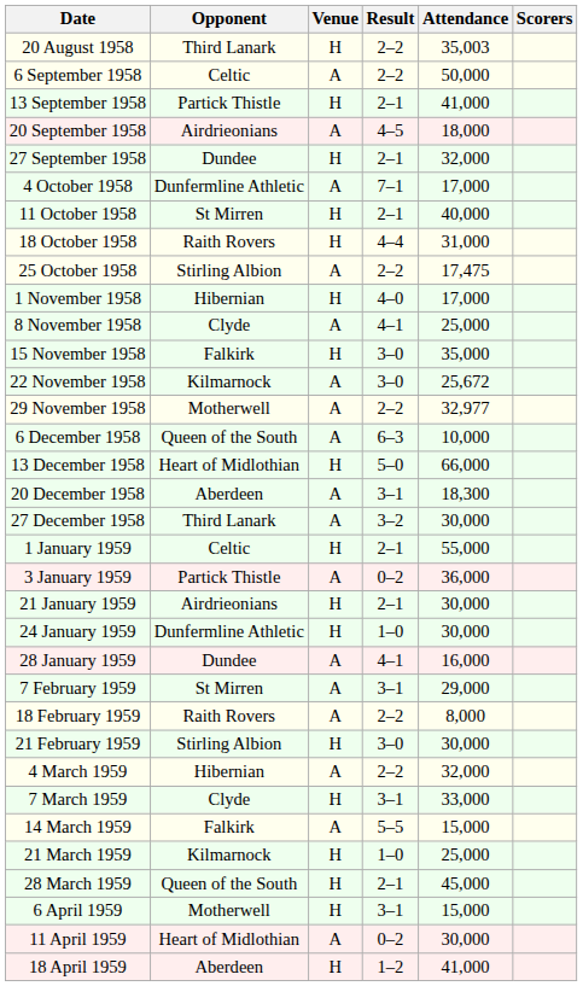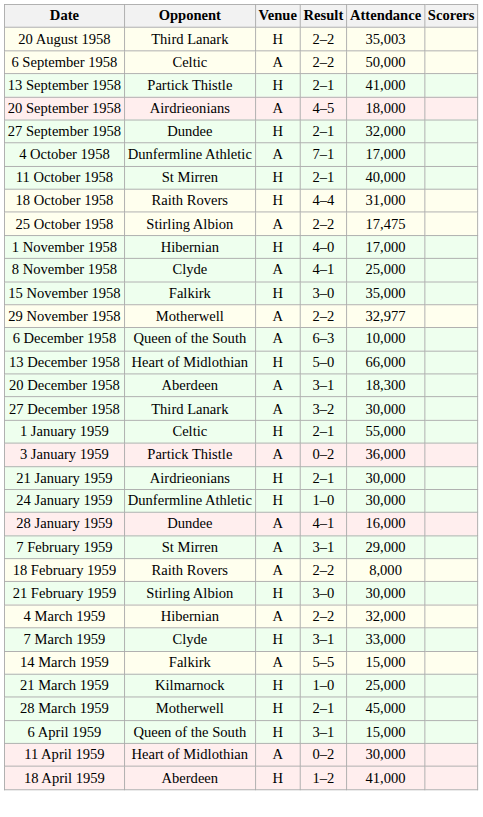 <table class="wikitable sortable" style="font-size:100%; text-align:center">
 <tr>
 <th>Date</th>
 <th>Opponent</th>
 <th>Venue</th>
 <th>Result</th>
 <th>Attendance</th>
 <th>Scorers</th>
 </tr>
 <tr bgcolor = "#FFFFEE">
 <td>20 August 1958</td>
 <td>Third Lanark</td>
 <td>H</td>
 <td>2–2</td>
 <td>35,003</td>
 <td></td>
 </tr>
 <tr bgcolor = "#FFFFEE">
 <td>6 September 1958</td>
 <td>Celtic</td>
 <td>A</td>
 <td>2–2</td>
 <td>50,000</td>
 <td></td>
 </tr>
 <tr bgcolor = "#EEFFEE">
 <td>13 September 1958</td>
 <td>Partick Thistle</td>
 <td>H</td>
 <td>2–1</td>
 <td>41,000</td>
 <td></td>
 </tr>
 <tr bgcolor = "#FFEEEE">
 <td>20 September 1958</td>
 <td>Airdrieonians</td>
 <td>A</td>
 <td>4–5</td>
 <td>18,000</td>
 <td></td>
 </tr>
 <tr bgcolor = "#EEFFEE">
 <td>27 September 1958</td>
 <td>Dundee</td>
 <td>H</td>
 <td>2–1</td>
 <td>32,000</td>
 <td></td>
 </tr>
 <tr bgcolor = "#EEFFEE">
 <td>4 October 1958</td>
 <td>Dunfermline Athletic</td>
 <td>A</td>
 <td>7–1</td>
 <td>17,000</td>
 <td></td>
 </tr>
 <tr bgcolor = "#EEFFEE">
 <td>11 October 1958</td>
 <td>St Mirren</td>
 <td>H</td>
 <td>2–1</td>
 <td>40,000</td>
 <td></td>
 </tr>
 <tr bgcolor = "#FFFFEE">
 <td>18 October 1958</td>
 <td>Raith Rovers</td>
 <td>H</td>
 <td>4–4</td>
 <td>31,000</td>
 <td></td>
 </tr>
 <tr bgcolor = "#FFFFEE">
 <td>25 October 1958</td>
 <td>Stirling Albion</td>
 <td>A</td>
 <td>2–2</td>
 <td>17,475</td>
 <td></td>
 </tr>
 <tr bgcolor = "#EEFFEE">
 <td>1 November 1958</td>
 <td>Hibernian</td>
 <td>H</td>
 <td>4–0</td>
 <td>17,000</td>
 <td></td>
 </tr>
 <tr bgcolor = "#EEFFEE">
 <td>8 November 1958</td>
 <td>Clyde</td>
 <td>A</td>
 <td>4–1</td>
 <td>25,000</td>
 <td></td>
 </tr>
 <tr bgcolor = "#EEFFEE">
 <td>15 November 1958</td>
 <td>Falkirk</td>
 <td>H</td>
 <td>3–0</td>
 <td>35,000</td>
-<td></td>
-</tr>
-<tr bgcolor = "#EEFFEE">
-<td>22 November 1958</td>
-<td>Kilmarnock</td>
-<td>A</td>
-<td>3–0</td>
-<td>25,672</td>
 <td></td>
 </tr>
 <tr bgcolor = "#FFFFEE">
 <td>29 November 1958</td>
 <td>Motherwell</td>
 <td>A</td>
 <td>2–2</td>
 <td>32,977</td>
 <td></td>
 </tr>
 <tr bgcolor = "#EEFFEE">
 <td>6 December 1958</td>
 <td>Queen of the South</td>
 <td>A</td>
 <td>6–3</td>
 <td>10,000</td>
 <td></td>
 </tr>
 <tr bgcolor = "#EEFFEE">
 <td>13 December 1958</td>
 <td>Heart of Midlothian</td>
 <td>H</td>
 <td>5–0</td>
 <td>66,000</td>
 <td></td>
 </tr>
 <tr bgcolor = "#EEFFEE">
 <td>20 December 1958</td>
 <td>Aberdeen</td>
 <td>A</td>
 <td>3–1</td>
 <td>18,300</td>
 <td></td>
 </tr>
 <tr bgcolor = "#EEFFEE">
 <td>27 December 1958</td>
 <td>Third Lanark</td>
 <td>A</td>
 <td>3–2</td>
 <td>30,000</td>
 <td></td>
 </tr>
 <tr bgcolor = "#EEFFEE">
 <td>1 January 1959</td>
 <td>Celtic</td>
 <td>H</td>
 <td>2–1</td>
 <td>55,000</td>
 <td></td>
 </tr>
 <tr bgcolor = "#FFEEEE">
 <td>3 January 1959</td>
 <td>Partick Thistle</td>
 <td>A</td>
 <td>0–2</td>
 <td>36,000</td>
 <td></td>
 </tr>
 <tr bgcolor = "#EEFFEE">
 <td>21 January 1959</td>
 <td>Airdrieonians</td>
 <td>H</td>
 <td>2–1</td>
 <td>30,000</td>
 <td></td>
 </tr>
 <tr bgcolor = "#EEFFEE">
 <td>24 January 1959</td>
 <td>Dunfermline Athletic</td>
 <td>H</td>
 <td>1–0</td>
 <td>30,000</td>
 <td></td>
 </tr>
 <tr bgcolor = "#FFEEEE">
 <td>28 January 1959</td>
 <td>Dundee</td>
 <td>A</td>
 <td>4–1</td>
 <td>16,000</td>
 <td></td>
 </tr>
 <tr bgcolor = "#EEFFEE">
 <td>7 February 1959</td>
 <td>St Mirren</td>
 <td>A</td>
 <td>3–1</td>
 <td>29,000</td>
 <td></td>
 </tr>
 <tr bgcolor = "#FFFFEE">
 <td>18 February 1959</td>
 <td>Raith Rovers</td>
 <td>A</td>
 <td>2–2</td>
 <td>8,000</td>
 <td></td>
 </tr>
 <tr bgcolor = "#EEFFEE">
 <td>21 February 1959</td>
 <td>Stirling Albion</td>
 <td>H</td>
 <td>3–0</td>
 <td>30,000</td>
 <td></td>
 </tr>
 <tr bgcolor = "#FFFFEE">
 <td>4 March 1959</td>
 <td>Hibernian</td>
 <td>A</td>
 <td>2–2</td>
 <td>32,000</td>
 <td></td>
 </tr>
 <tr bgcolor = "#EEFFEE">
 <td>7 March 1959</td>
 <td>Clyde</td>
 <td>H</td>
 <td>3–1</td>
 <td>33,000</td>
 <td></td>
 </tr>
 <tr bgcolor = "#FFFFEE">
 <td>14 March 1959</td>
 <td>Falkirk</td>
 <td>A</td>
 <td>5–5</td>
 <td>15,000</td>
 <td></td>
 </tr>
 <tr bgcolor = "#EEFFEE">
 <td>21 March 1959</td>
 <td>Kilmarnock</td>
 <td>H</td>
 <td>1–0</td>
 <td>25,000</td>
 <td></td>
 </tr>
 <tr bgcolor = "#EEFFEE">
 <td>28 March 1959</td>
-<td>Queen of the South</td>
+<td>Motherwell</td>
 <td>H</td>
 <td>2–1</td>
 <td>45,000</td>
 <td></td>
 </tr>
 <tr bgcolor = "#EEFFEE">
 <td>6 April 1959</td>
-<td>Motherwell</td>
+<td>Queen of the South</td>
 <td>H</td>
 <td>3–1</td>
 <td>15,000</td>
 <td></td>
 </tr>
 <tr bgcolor = "#FFEEEE">
 <td>11 April 1959</td>
 <td>Heart of Midlothian</td>
 <td>A</td>
 <td>0–2</td>
 <td>30,000</td>
 <td></td>
 </tr>
 <tr bgcolor = "#FFEEEE">
 <td>18 April 1959</td>
 <td>Aberdeen</td>
 <td>H</td>
 <td>1–2</td>
 <td>41,000</td>
 <td></td>
 </tr>
 </table>
